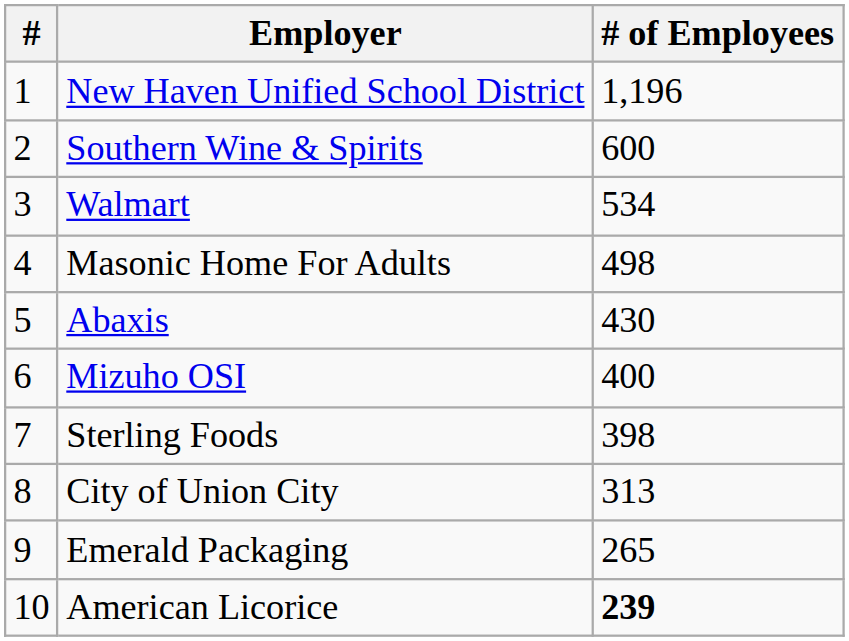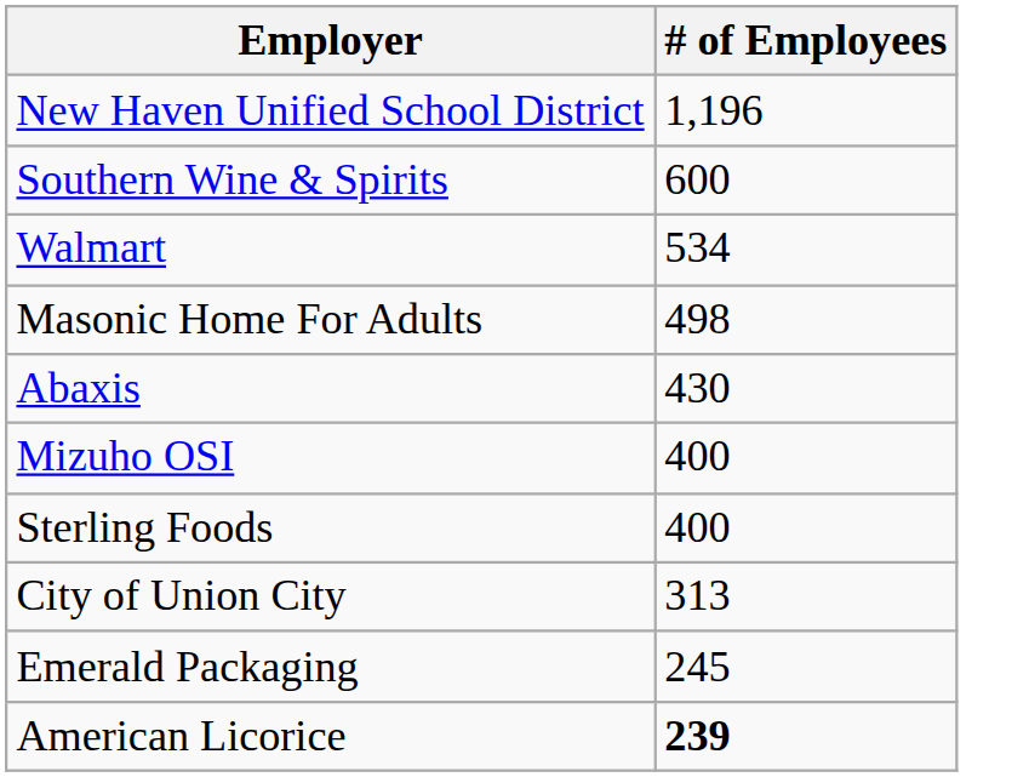 <table class="wikitable">
 <tr>
-<th>#</th>
 <th>Employer</th>
 <th># of Employees</th>
 </tr>
 <tr>
-<td>1</td>
 <td><a href='#'>New Haven Unified School District</a></td>
 <td>1,196</td>
 </tr>
 <tr>
-<td>2</td>
 <td><a href='#'>Southern Wine & Spirits</a></td>
 <td>600</td>
 </tr>
 <tr>
-<td>3</td>
 <td><a href='#'>Walmart</a></td>
 <td>534</td>
 </tr>
 <tr>
-<td>4</td>
 <td>Masonic Home For Adults</td>
 <td>498</td>
 </tr>
 <tr>
-<td>5</td>
 <td><a href='#'>Abaxis</a></td>
 <td>430</td>
 </tr>
 <tr>
-<td>6</td>
 <td><a href='#'>Mizuho OSI</a></td>
 <td>400</td>
 </tr>
 <tr>
-<td>7</td>
 <td>Sterling Foods</td>
-<td>398</td>
+<td>400</td>
 </tr>
 <tr>
-<td>8</td>
 <td>City of Union City</td>
 <td>313</td>
 </tr>
 <tr>
-<td>9</td>
 <td>Emerald Packaging</td>
-<td>265</td>
+<td>245</td>
 </tr>
 <tr>
-<td>10</td>
 <td>American Licorice</td>
 <td><strong>239</strong></td>
 </tr>
 </table>
